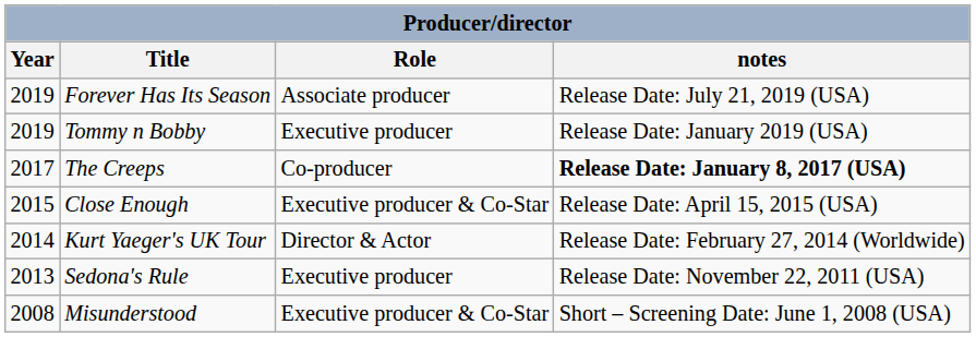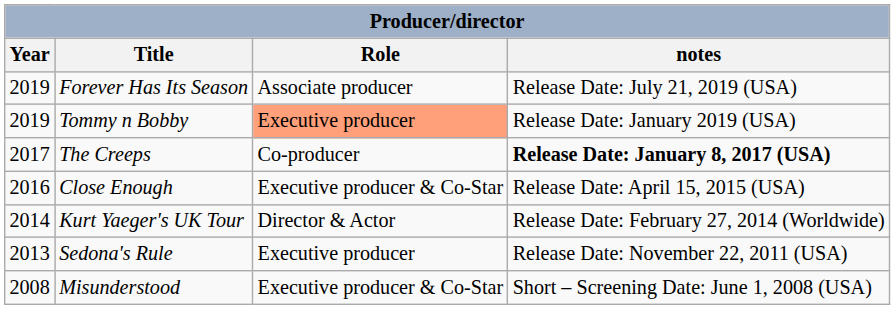 <table class="wikitable sortable" style="font-size: 90%;">
 <tr>
 <th colspan="4" style="background-color: #9EB0C7;">Producer/director</th>
 </tr>
 <tr>
 <th>Year</th>
 <th>Title</th>
 <th>Role</th>
 <th class="unsortable">notes</th>
 </tr>
 <tr>
 <td>2019</td>
 <td><em>Forever Has Its Season</em></td>
 <td>Associate producer</td>
 <td>Release Date: July 21, 2019 (USA)</td>
 </tr>
 <tr>
 <td>2019</td>
 <td><em>Tommy n Bobby</em></td>
-<td>Executive producer</td>
+<td style="background: lightsalmon;">Executive producer</td>
 <td>Release Date: January 2019 (USA)</td>
 </tr>
 <tr>
 <td>2017</td>
 <td><em>The Creeps</em></td>
 <td>Co-producer</td>
 <td><strong>Release Date: January 8, 2017 (USA)</strong></td>
 </tr>
 <tr>
-<td>2015</td>
+<td>2016</td>
 <td><em>Close Enough</em></td>
 <td>Executive producer & Co-Star</td>
 <td>Release Date: April 15, 2015 (USA)</td>
 </tr>
 <tr>
 <td>2014</td>
 <td><em>Kurt Yaeger's UK Tour</em></td>
 <td>Director & Actor</td>
 <td>Release Date: February 27, 2014 (Worldwide)</td>
 </tr>
 <tr>
 <td>2013</td>
 <td><em>Sedona's Rule</em></td>
 <td>Executive producer</td>
 <td>Release Date: November 22, 2011 (USA)</td>
 </tr>
 <tr>
 <td>2008</td>
 <td><em>Misunderstood</em></td>
 <td>Executive producer & Co-Star</td>
 <td>Short – Screening Date: June 1, 2008 (USA)</td>
 </tr>
 </table>
